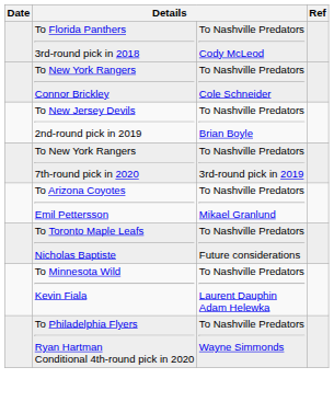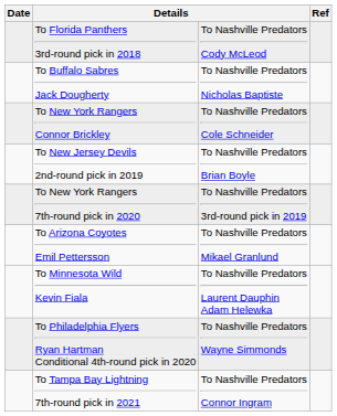 <table class="wikitable">
 <tr>
 <th>Date</th>
 <th colspan="2">Details</th>
 <th>Ref</th>
 </tr>
 <tr style="background:#eee;">
 <td></td>
 <td valign="top">To <a href='#'>Florida Panthers</a><hr>3rd-round pick in <a href='#'>2018</a></td>
 <td valign="top">To Nashville Predators<hr><a href='#'>Cody McLeod</a></td>
+<td></td>
+</tr>
+<tr>
+<td></td>
+<td valign="top">To <a href='#'>Buffalo Sabres</a><hr><a href='#'>Jack Dougherty</a></td>
+<td valign="top">To Nashville Predators<hr><a href='#'>Nicholas Baptiste</a></td>
 <td></td>
 </tr>
 <tr style="background:#eee;">
 <td></td>
 <td valign="top">To <a href='#'>New York Rangers</a><hr><a href='#'>Connor Brickley</a></td>
 <td valign="top">To Nashville Predators<hr><a href='#'>Cole Schneider</a></td>
 <td></td>
 </tr>
 <tr>
 <td></td>
 <td valign="top">To <a href='#'>New Jersey Devils</a><hr>2nd-round pick in 2019</td>
 <td valign="top">To Nashville Predators<hr><a href='#'>Brian Boyle</a></td>
 <td></td>
 </tr>
 <tr style="background:#eee;">
 <td></td>
 <td valign="top">To New York Rangers<hr>7th-round pick in <a href='#'>2020</a></td>
 <td valign="top">To Nashville Predators<hr>3rd-round pick in <a href='#'>2019</a></td>
 <td></td>
 </tr>
 <tr>
 <td></td>
 <td valign="top">To <a href='#'>Arizona Coyotes</a><hr><a href='#'>Emil Pettersson</a></td>
 <td valign="top">To Nashville Predators<hr><a href='#'>Mikael Granlund</a></td>
 <td></td>
 </tr>
-<tr style="background:#eee;">
-<td></td>
-<td valign="top">To <a href='#'>Toronto Maple Leafs</a><hr><a href='#'>Nicholas Baptiste</a></td>
-<td valign="top">To Nashville Predators<hr>Future considerations</td>
-<td></td>
-</tr>
 <tr>
 <td></td>
 <td valign="top">To <a href='#'>Minnesota Wild</a><hr><a href='#'>Kevin Fiala</a></td>
 <td valign="top">To Nashville Predators<hr><a href='#'>Laurent Dauphin</a><br><a href='#'>Adam Helewka</a></td>
 <td></td>
 </tr>
 <tr style="background:#eee;">
 <td></td>
 <td valign="top">To <a href='#'>Philadelphia Flyers</a><hr><a href='#'>Ryan Hartman</a><br>Conditional 4th-round pick in 2020</td>
 <td valign="top">To Nashville Predators<hr><a href='#'>Wayne Simmonds</a></td>
 <td></td>
 </tr>
+<tr>
+<td></td>
+<td valign="top">To <a href='#'>Tampa Bay Lightning</a><hr>7th-round pick in <a href='#'>2021</a></td>
+<td valign="top">To Nashville Predators<hr><a href='#'>Connor Ingram</a></td>
+<td></td>
+</tr>
 </table>
